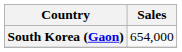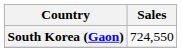 <table class="wikitable plainrowheaders">
 <tr>
 <th>Country</th>
 <th>Sales</th>
 </tr>
 <tr>
 <th scope="row">South Korea (<a href='#'>Gaon</a>)</th>
-<td>654,000</td>
+<td>724,550</td>
 </tr>
 <tr>
 </tr>
 </table>
